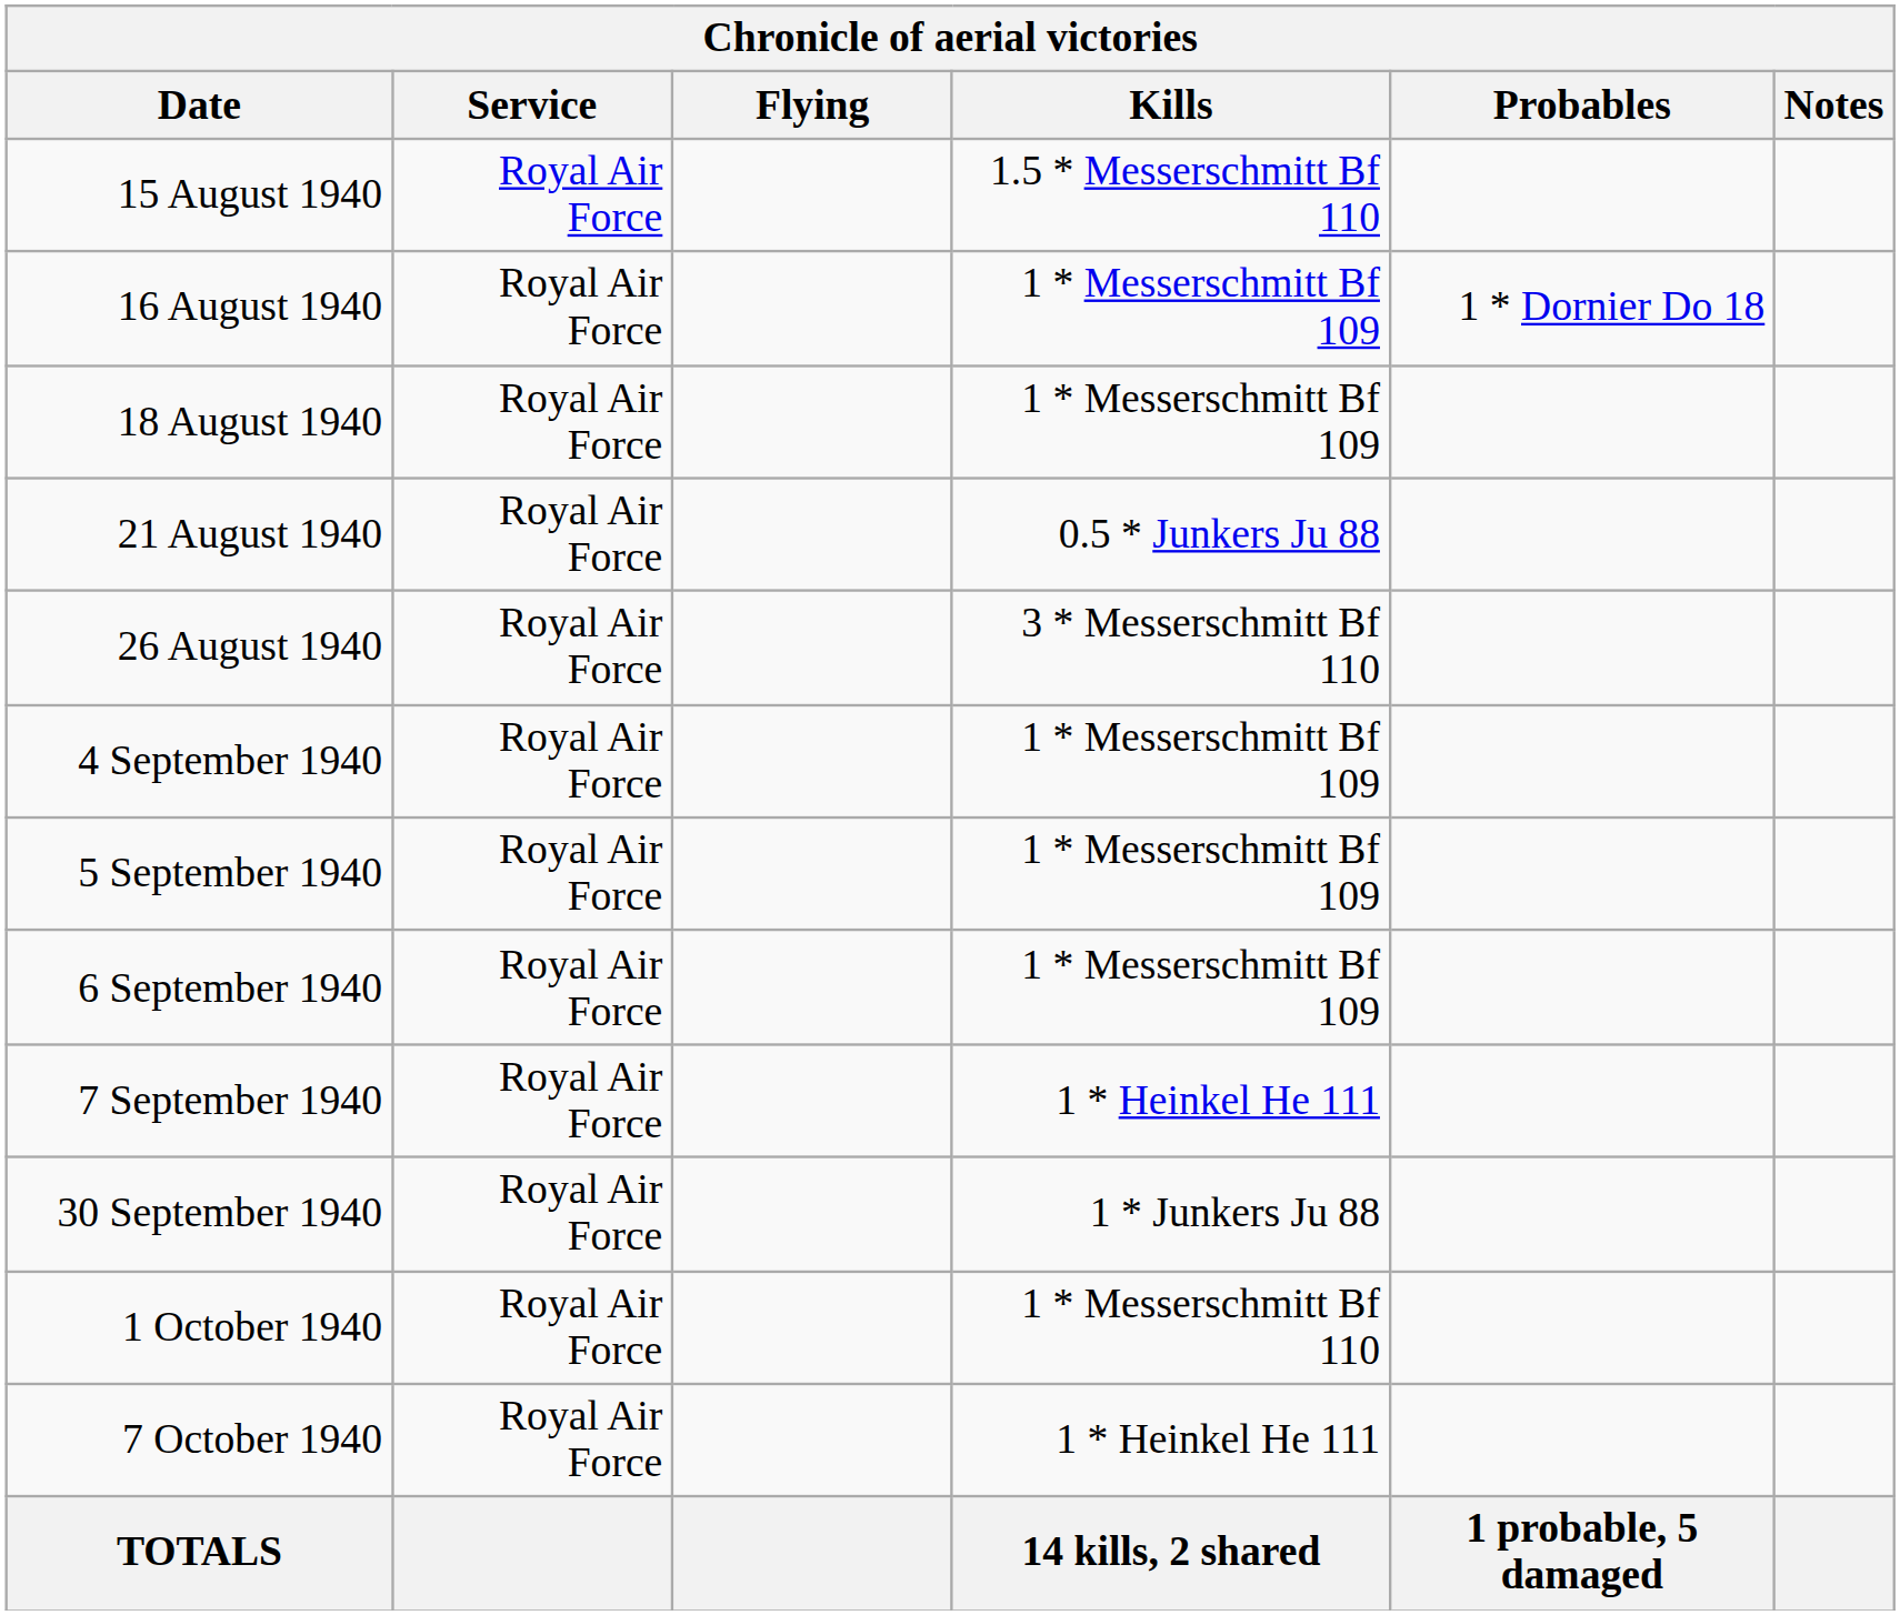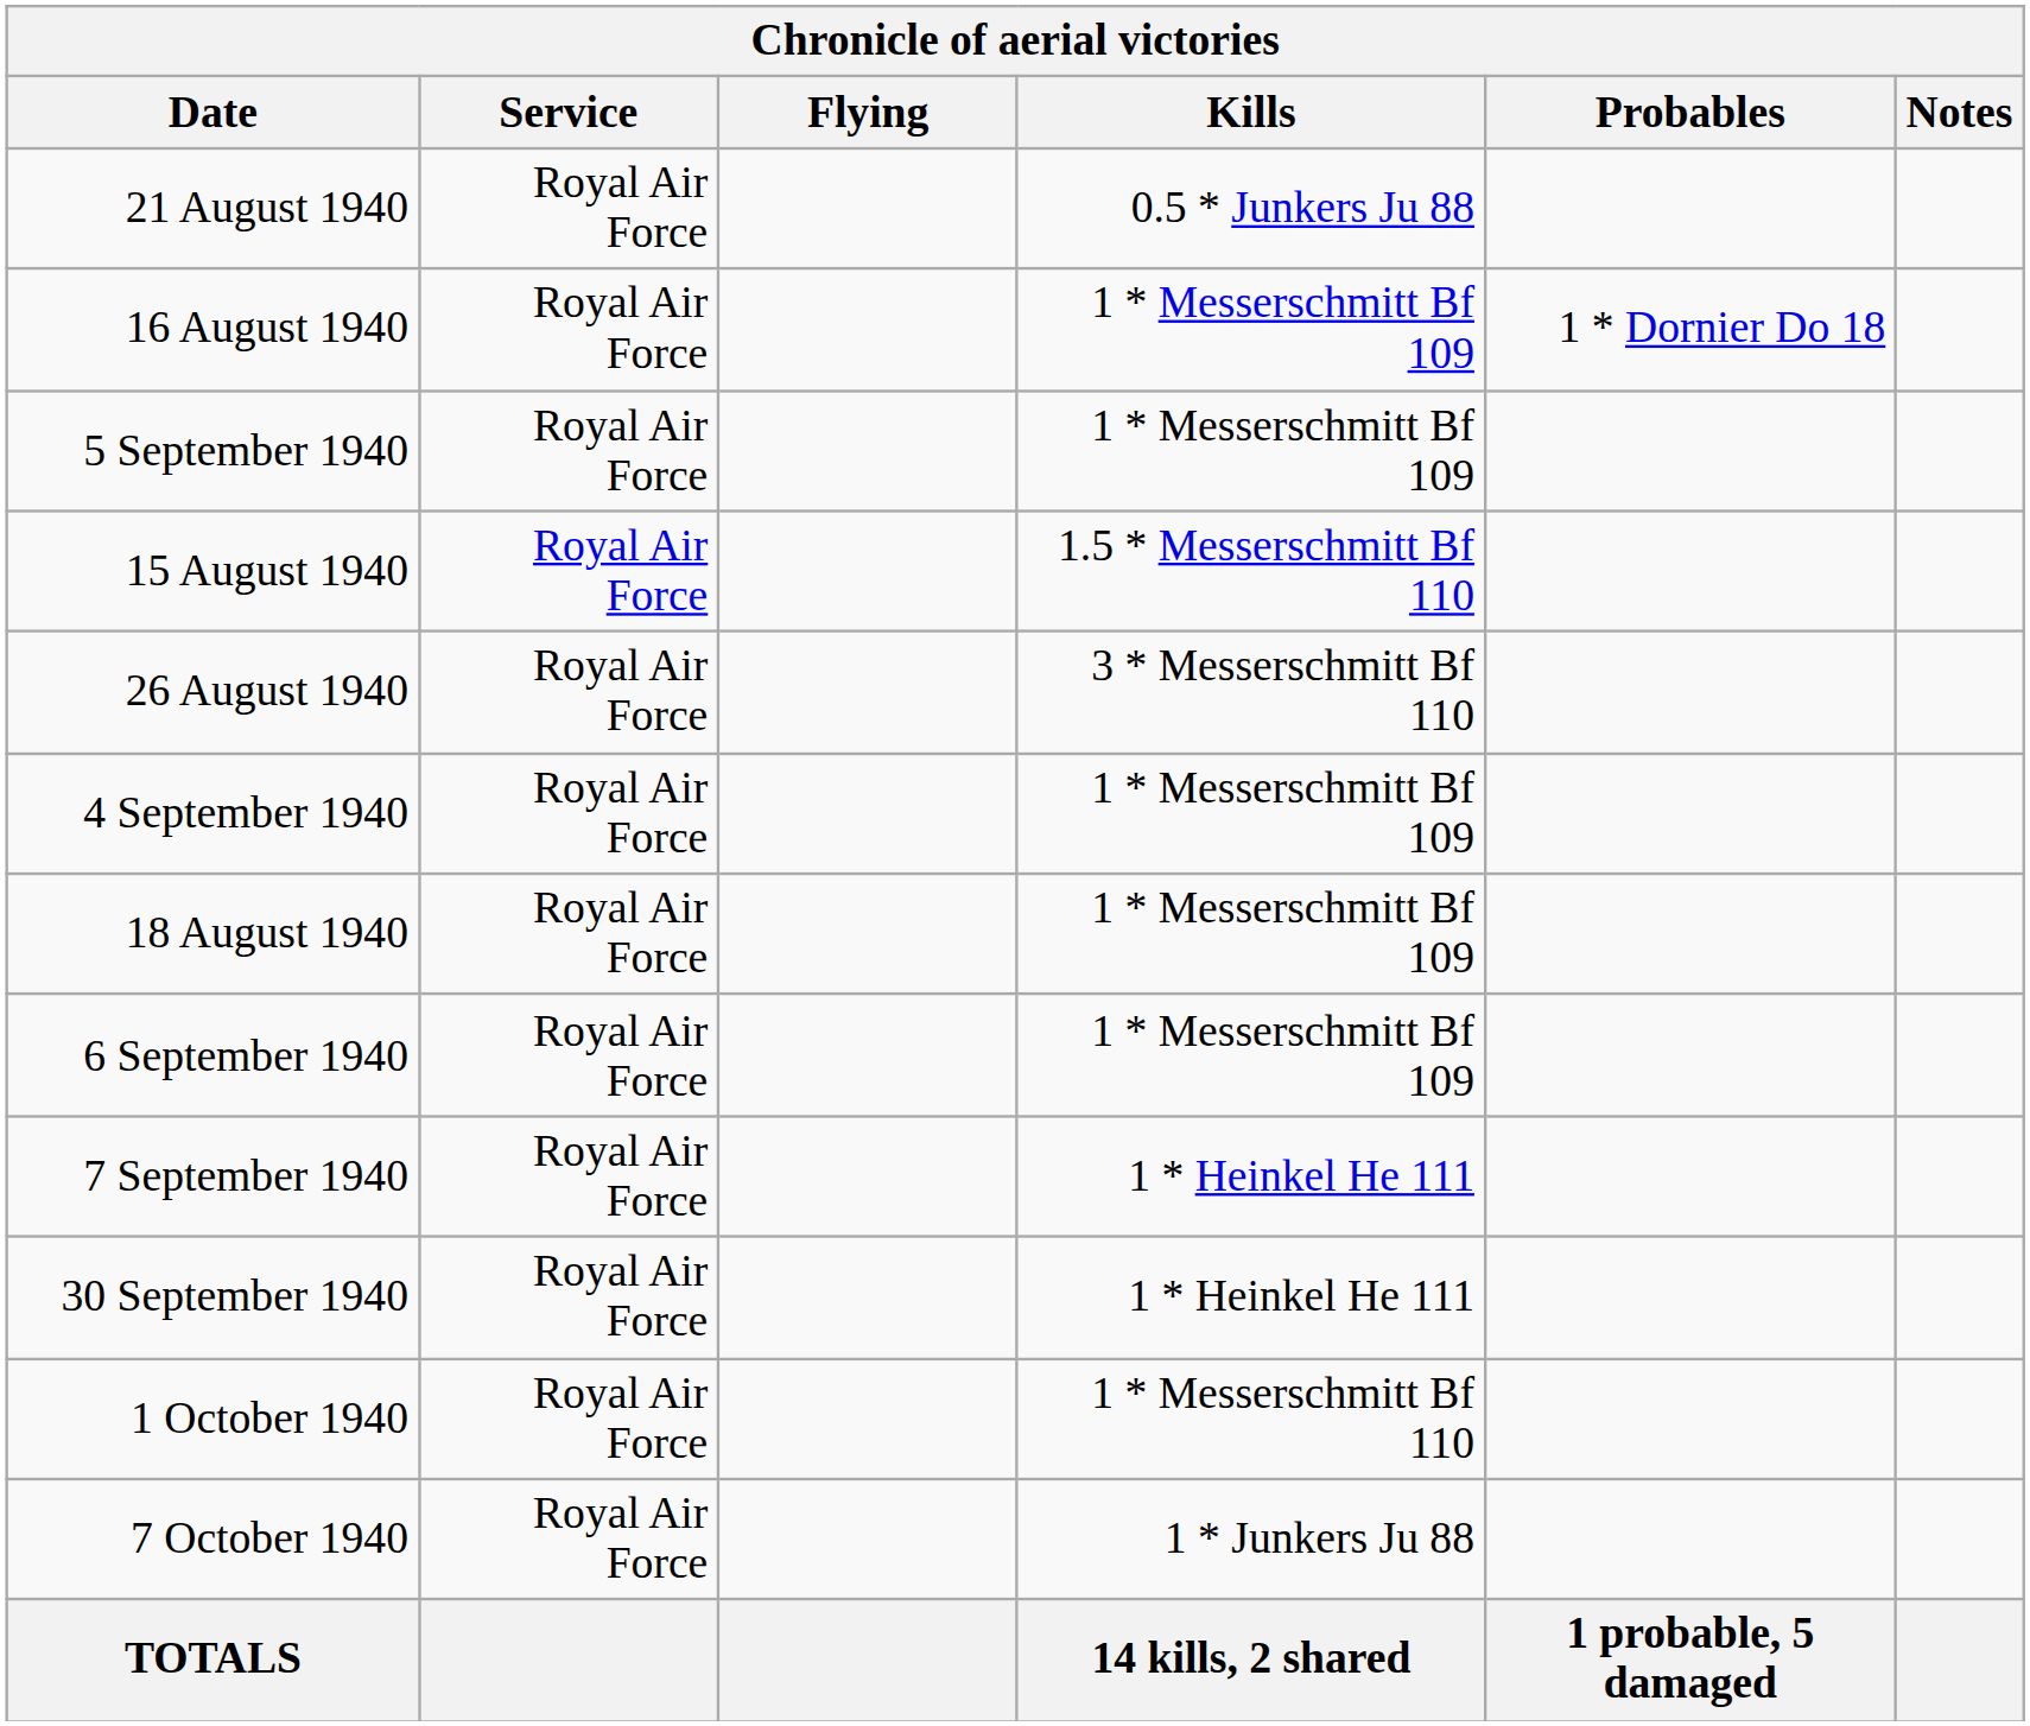 <table class="wikitable plainrowheaders collapsible collapsed" style="margin-left: auto; margin-right: auto; border: none; text-align:right;">
 <tr>
 <th colspan="6">Chronicle of aerial victories</th>
 </tr>
 <tr>
 <th width="140" align=center>Date</th>
 <th width="100" align=center>Service</th>
 <th width="100" align=center>Flying</th>
 <th width="160" align=center>Kills</th>
 <th width="140" align=center>Probables</th>
 <th align=center>Notes</th>
 </tr>
 <tr>
-<td>15 August 1940</td>
-<td><a href='#'>Royal Air Force</a></td>
+<td>21 August 1940</td>
+<td>Royal Air Force</td>
 <td></td>
-<td>1.5 * <a href='#'>Messerschmitt Bf 110</a></td>
+<td>0.5 * <a href='#'>Junkers Ju 88</a></td>
 <td></td>
 <td></td>
 </tr>
 <tr>
 <td>16 August 1940</td>
 <td>Royal Air Force</td>
 <td></td>
 <td>1 * <a href='#'>Messerschmitt Bf 109</a></td>
 <td>1 * <a href='#'>Dornier Do 18</a></td>
 <td></td>
 </tr>
 <tr>
-<td>18 August 1940</td>
+<td>5 September 1940</td>
 <td>Royal Air Force</td>
 <td></td>
 <td>1 * Messerschmitt Bf 109</td>
 <td></td>
 <td></td>
 </tr>
 <tr>
-<td>21 August 1940</td>
-<td>Royal Air Force</td>
+<td>15 August 1940</td>
+<td><a href='#'>Royal Air Force</a></td>
 <td></td>
-<td>0.5 * <a href='#'>Junkers Ju 88</a></td>
+<td>1.5 * <a href='#'>Messerschmitt Bf 110</a></td>
 <td></td>
 <td></td>
 </tr>
 <tr>
 <td>26 August 1940</td>
 <td>Royal Air Force</td>
 <td></td>
 <td>3 * Messerschmitt Bf 110</td>
 <td></td>
 <td></td>
 </tr>
 <tr>
 <td>4 September 1940</td>
 <td>Royal Air Force</td>
 <td></td>
 <td>1 * Messerschmitt Bf 109</td>
 <td></td>
 <td></td>
 </tr>
 <tr>
-<td>5 September 1940</td>
+<td>18 August 1940</td>
 <td>Royal Air Force</td>
 <td></td>
 <td>1 * Messerschmitt Bf 109</td>
 <td></td>
 <td></td>
 </tr>
 <tr>
 <td>6 September 1940</td>
 <td>Royal Air Force</td>
 <td></td>
 <td>1 * Messerschmitt Bf 109</td>
 <td></td>
 <td></td>
 </tr>
 <tr>
 <td>7 September 1940</td>
 <td>Royal Air Force</td>
 <td></td>
 <td>1 * <a href='#'>Heinkel He 111</a></td>
 <td></td>
 <td></td>
 </tr>
 <tr>
 <td>30 September 1940</td>
 <td>Royal Air Force</td>
 <td></td>
-<td>1 * Junkers Ju 88</td>
+<td>1 * Heinkel He 111</td>
 <td></td>
 <td></td>
 </tr>
 <tr>
 <td>1 October 1940</td>
 <td>Royal Air Force</td>
 <td></td>
 <td>1 * Messerschmitt Bf 110</td>
 <td></td>
 <td></td>
 </tr>
 <tr>
 <td>7 October 1940</td>
 <td>Royal Air Force</td>
 <td></td>
-<td>1 * Heinkel He 111</td>
+<td>1 * Junkers Ju 88</td>
 <td></td>
 <td></td>
 </tr>
 <tr>
 <th align=center>TOTALS</th>
 <th></th>
 <th></th>
 <th>14 kills, 2 shared</th>
 <th>1 probable, 5 damaged</th>
 <th></th>
 </tr>
 <tr>
 </tr>
 </table>
